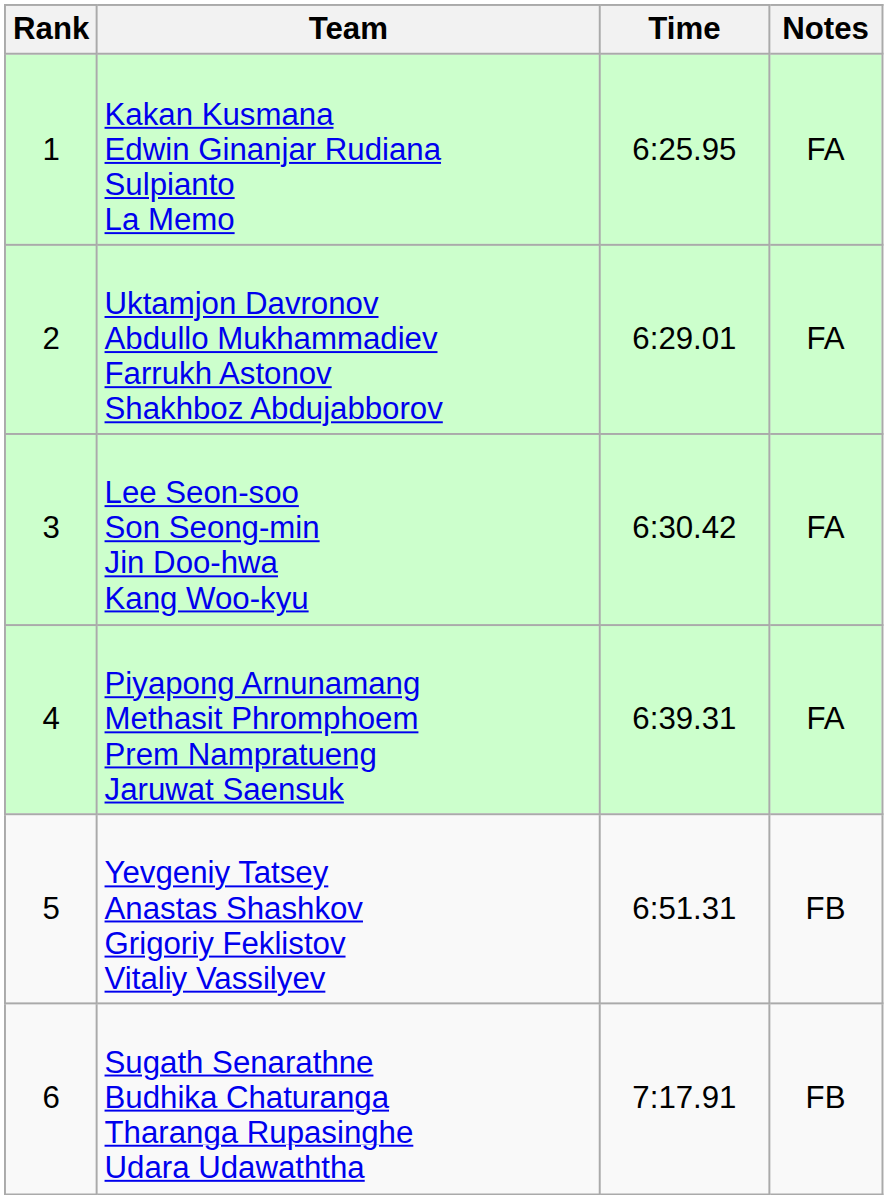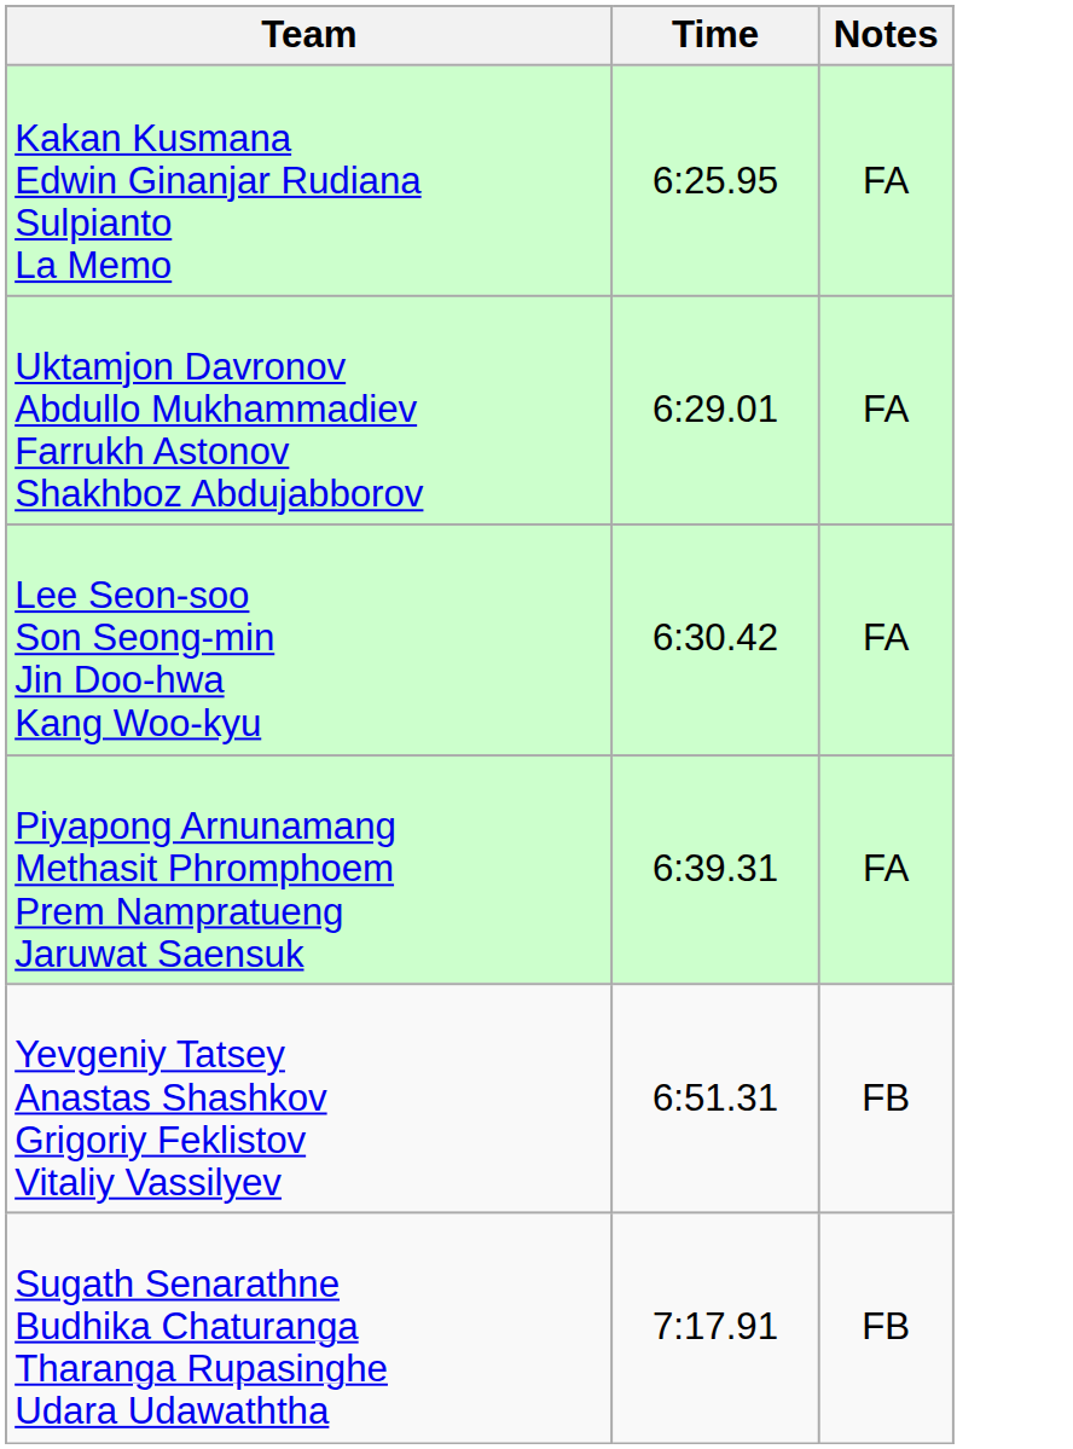 <table class=wikitable style="text-align:center">
 <tr>
-<th width=40>Rank</th>
 <th width=250>Team</th>
 <th width=80>Time</th>
 <th width=50>Notes</th>
 </tr>
 <tr bgcolor="ccffcc">
-<td>1</td>
 <td align=left><br><a href='#'>Kakan Kusmana</a><br><a href='#'>Edwin Ginanjar Rudiana</a><br><a href='#'>Sulpianto</a><br><a href='#'>La Memo</a></td>
 <td>6:25.95</td>
 <td>FA</td>
 </tr>
 <tr bgcolor="ccffcc">
-<td>2</td>
 <td align=left><br><a href='#'>Uktamjon Davronov</a><br><a href='#'>Abdullo Mukhammadiev</a><br><a href='#'>Farrukh Astonov</a><br><a href='#'>Shakhboz Abdujabborov</a></td>
 <td>6:29.01</td>
 <td>FA</td>
 </tr>
 <tr bgcolor="ccffcc">
-<td>3</td>
 <td align=left><br><a href='#'>Lee Seon-soo</a><br><a href='#'>Son Seong-min</a><br><a href='#'>Jin Doo-hwa</a><br><a href='#'>Kang Woo-kyu</a></td>
 <td>6:30.42</td>
 <td>FA</td>
 </tr>
 <tr bgcolor="ccffcc">
-<td>4</td>
 <td align=left><br><a href='#'>Piyapong Arnunamang</a><br><a href='#'>Methasit Phromphoem</a><br><a href='#'>Prem Nampratueng</a><br><a href='#'>Jaruwat Saensuk</a></td>
 <td>6:39.31</td>
 <td>FA</td>
 </tr>
 <tr>
-<td>5</td>
 <td align=left><br><a href='#'>Yevgeniy Tatsey</a><br><a href='#'>Anastas Shashkov</a><br><a href='#'>Grigoriy Feklistov</a><br><a href='#'>Vitaliy Vassilyev</a></td>
 <td>6:51.31</td>
 <td>FB</td>
 </tr>
 <tr>
-<td>6</td>
 <td align=left><br><a href='#'>Sugath Senarathne</a><br><a href='#'>Budhika Chaturanga</a><br><a href='#'>Tharanga Rupasinghe</a><br><a href='#'>Udara Udawaththa</a></td>
 <td>7:17.91</td>
 <td>FB</td>
 </tr>
 </table>
